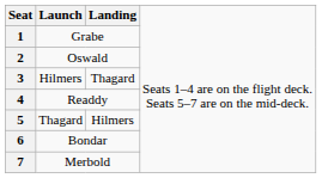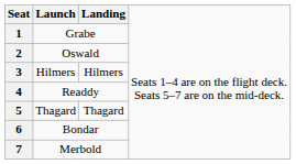 <table class="wikitable" style="text-align:center">
 <tr>
 <th>Seat</th>
 <th>Launch</th>
 <th>Landing</th>
 <td rowspan=8><br>Seats 1–4 are on the flight deck.<br>Seats 5–7 are on the mid-deck.</td>
 </tr>
 <tr>
 <th>1</th>
 <td colspan=2>Grabe</td>
 </tr>
 <tr>
 <th>2</th>
 <td colspan=2>Oswald</td>
 </tr>
 <tr>
 <th>3</th>
 <td>Hilmers</td>
-<td>Thagard</td>
+<td>Hilmers</td>
 </tr>
 <tr>
 <th>4</th>
 <td colspan=2>Readdy</td>
 </tr>
 <tr>
 <th>5</th>
 <td>Thagard</td>
-<td>Hilmers</td>
+<td>Thagard</td>
 </tr>
 <tr>
 <th>6</th>
 <td colspan=2>Bondar</td>
 </tr>
 <tr>
 <th>7</th>
 <td colspan=2>Merbold</td>
 </tr>
 </table>
